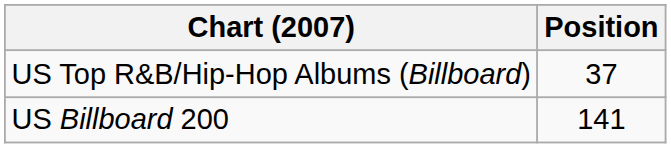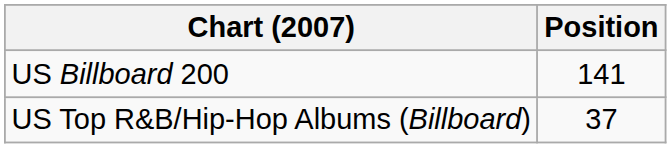 <table class="wikitable sortable plainrowheaders">
 <tr>
 <th>Chart (2007)</th>
 <th>Position</th>
 </tr>
 <tr>
+<td>US <em>Billboard</em> 200</td>
+<td style="text-align:center">141</td>
+</tr>
+<tr>
 <td>US Top R&B/Hip-Hop Albums (<em>Billboard</em>)</td>
 <td style="text-align:center">37</td>
 </tr>
-<tr>
-<td>US <em>Billboard</em> 200</td>
-<td style="text-align:center">141</td>
-</tr>
 </table>
